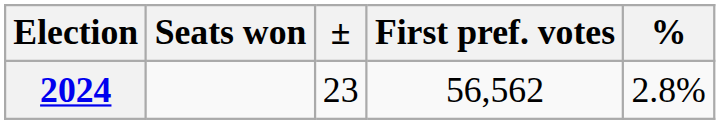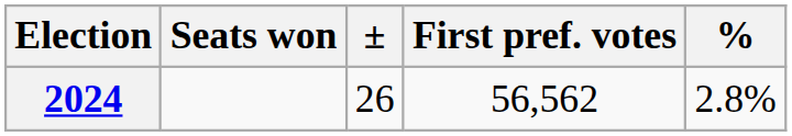 <table class="wikitable" style="text-align:center;">
 <tr>
 <th>Election</th>
 <th>Seats won</th>
 <th>±</th>
 <th>First pref. votes</th>
 <th>%</th>
 </tr>
 <tr>
 <th><a href='#'>2024</a></th>
 <td></td>
-<td> 23</td>
+<td> 26</td>
 <td>56,562</td>
 <td>2.8%</td>
 </tr>
 </table>
